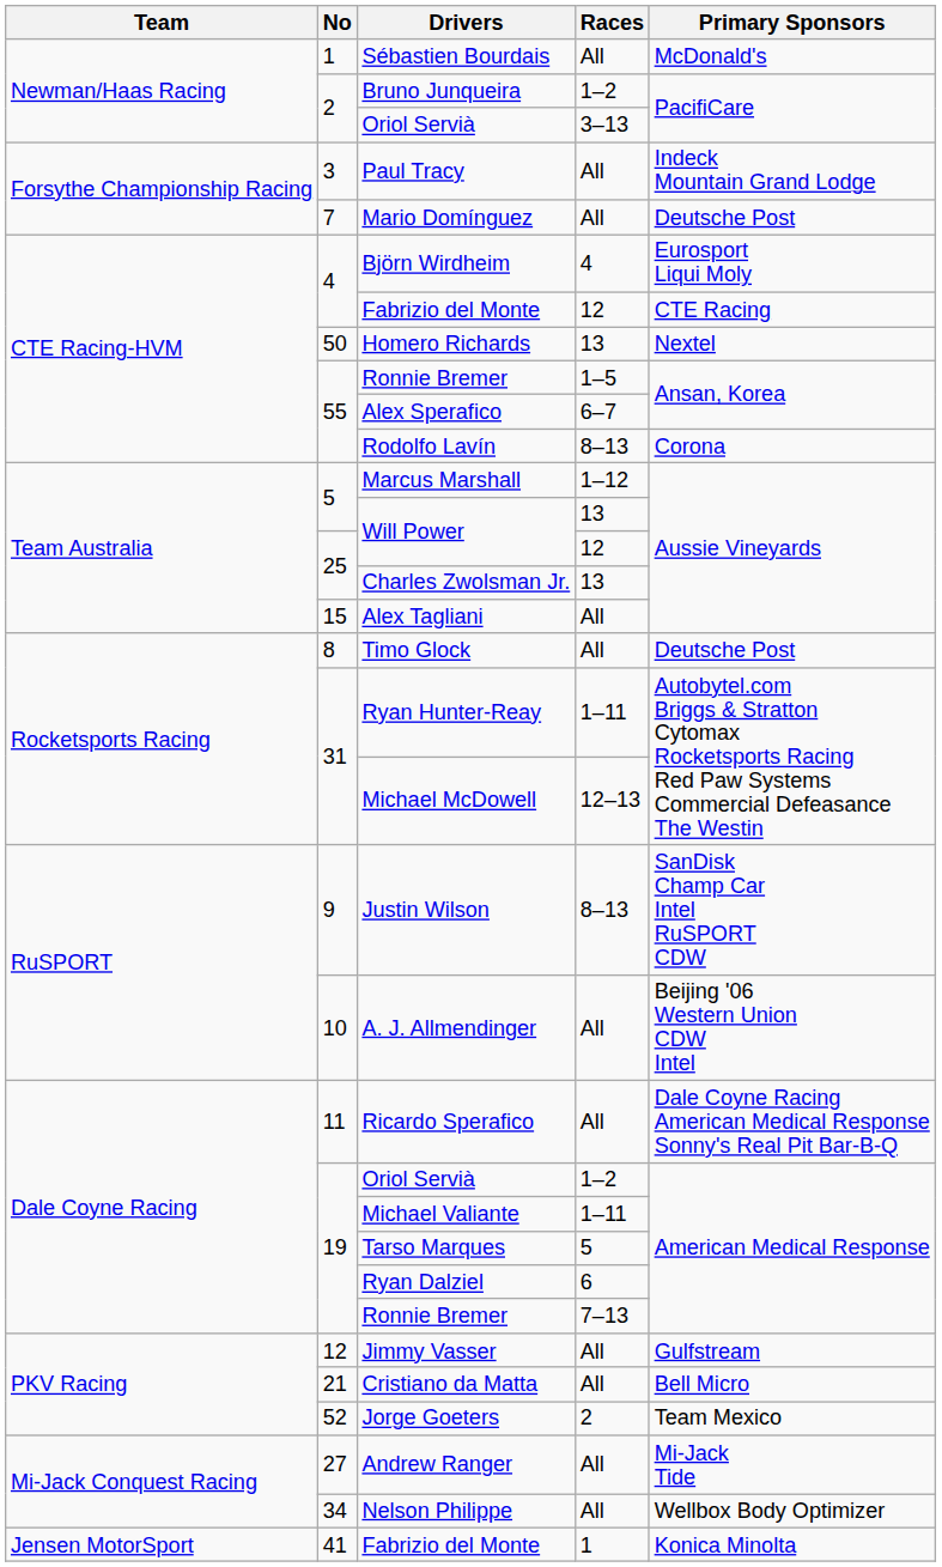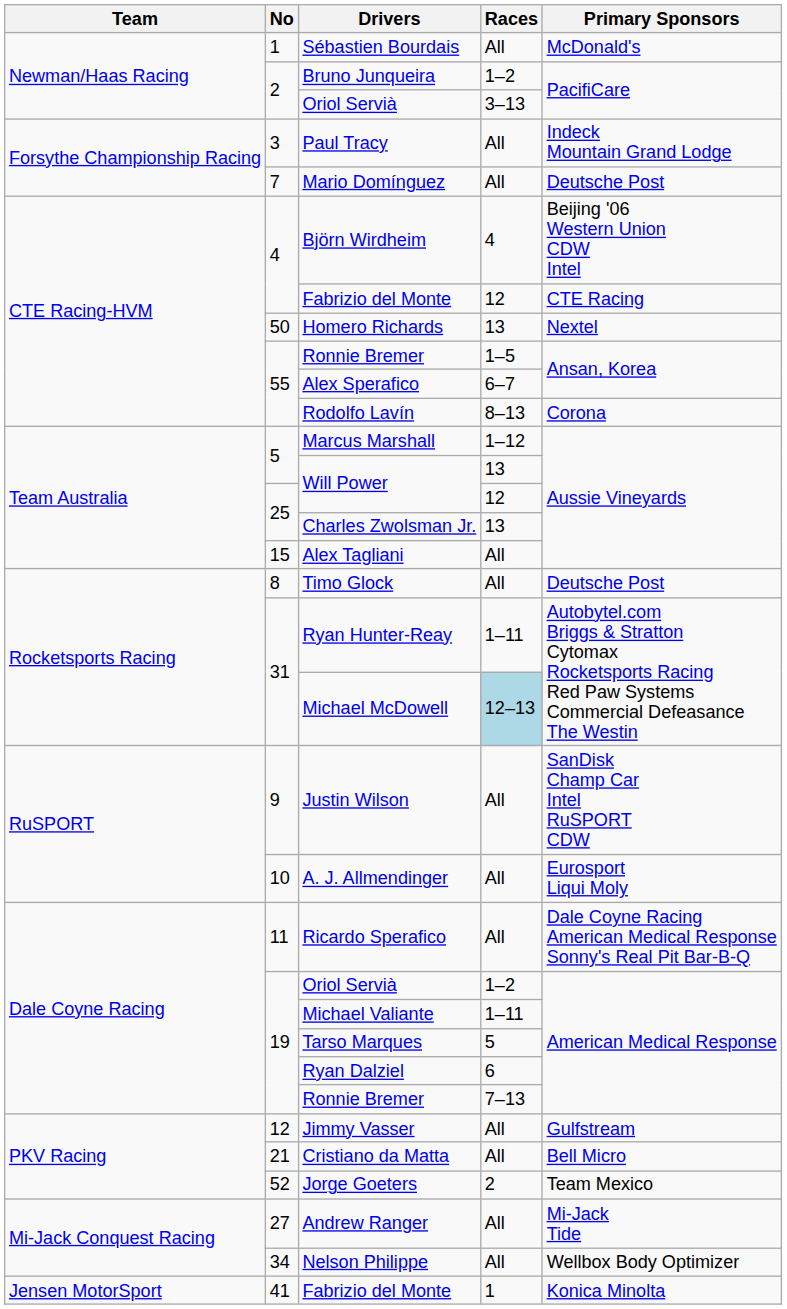 <table class="wikitable" style="font-size: 85%;">
 <tr>
 <th>Team</th>
 <th>No</th>
 <th>Drivers</th>
 <th>Races</th>
 <th>Primary Sponsors</th>
 </tr>
 <tr>
 <td rowspan=3> <a href='#'>Newman/Haas Racing</a></td>
 <td>1</td>
 <td> <a href='#'>Sébastien Bourdais</a></td>
 <td>All</td>
 <td><a href='#'>McDonald's</a></td>
 </tr>
 <tr>
 <td rowspan=2>2</td>
 <td> <a href='#'>Bruno Junqueira</a></td>
 <td>1–2</td>
 <td rowspan=2><a href='#'>PacifiCare</a></td>
 </tr>
 <tr>
 <td> <a href='#'>Oriol Servià</a></td>
 <td>3–13</td>
 </tr>
 <tr>
 <td rowspan=2 nowrap> <a href='#'>Forsythe Championship Racing</a></td>
 <td>3</td>
 <td> <a href='#'>Paul Tracy</a></td>
 <td>All</td>
 <td><a href='#'>Indeck</a> <small></small><br><a href='#'>Mountain Grand Lodge</a> <small></small></td>
 </tr>
 <tr>
 <td>7</td>
 <td> <a href='#'>Mario Domínguez</a></td>
 <td>All</td>
 <td><a href='#'>Deutsche Post</a></td>
 </tr>
 <tr>
 <td rowspan="6"> <a href='#'>CTE Racing-HVM</a></td>
 <td rowspan=2>4</td>
 <td> <a href='#'>Björn Wirdheim</a></td>
 <td>4</td>
-<td><a href='#'>Eurosport</a> <small></small><br><a href='#'>Liqui Moly</a> <small></small></td>
+<td>Beijing '06 <small></small><br><a href='#'>Western Union</a> <small></small><br><a href='#'>CDW</a> <small></small><br><a href='#'>Intel</a> <small></small></td>
 </tr>
 <tr>
 <td> <a href='#'>Fabrizio del Monte</a></td>
 <td>12</td>
 <td><a href='#'>CTE Racing</a></td>
 </tr>
 <tr>
 <td>50</td>
 <td> <a href='#'>Homero Richards</a></td>
 <td>13</td>
 <td><a href='#'>Nextel</a></td>
 </tr>
 <tr>
 <td rowspan=3>55</td>
 <td> <a href='#'>Ronnie Bremer</a></td>
 <td>1–5</td>
 <td rowspan=2><a href='#'>Ansan, Korea</a> <small></small></td>
 </tr>
 <tr>
 <td> <a href='#'>Alex Sperafico</a></td>
 <td>6–7</td>
 </tr>
 <tr>
 <td> <a href='#'>Rodolfo Lavín</a></td>
 <td>8–13</td>
 <td><a href='#'>Corona</a> <small></small></td>
 </tr>
 <tr>
 <td rowspan="5"> <a href='#'>Team Australia</a></td>
 <td rowspan=2>5</td>
 <td> <a href='#'>Marcus Marshall</a></td>
 <td>1–12</td>
 <td rowspan="5"><a href='#'>Aussie Vineyards</a></td>
 </tr>
 <tr>
 <td rowspan="2"> <a href='#'>Will Power</a></td>
 <td>13</td>
 </tr>
 <tr>
 <td rowspan="2">25</td>
 <td>12</td>
 </tr>
 <tr>
 <td nowrap> <a href='#'>Charles Zwolsman Jr.</a></td>
 <td>13</td>
 </tr>
 <tr>
 <td>15</td>
 <td> <a href='#'>Alex Tagliani</a></td>
 <td>All</td>
 </tr>
 <tr>
 <td rowspan=3> <a href='#'>Rocketsports Racing</a></td>
 <td>8</td>
 <td> <a href='#'>Timo Glock</a></td>
 <td>All</td>
 <td><a href='#'>Deutsche Post</a></td>
 </tr>
 <tr>
 <td rowspan=2>31</td>
 <td> <a href='#'>Ryan Hunter-Reay</a></td>
 <td>1–11</td>
 <td rowspan=2><a href='#'>Autobytel.com</a> <small></small><br><a href='#'>Briggs & Stratton</a> <small></small><br>Cytomax <small></small><br><a href='#'>Rocketsports Racing</a> <small></small><br>Red Paw Systems <small></small><br>Commercial Defeasance <small></small><br><a href='#'>The Westin</a> <small></small></td>
 </tr>
 <tr>
 <td> <a href='#'>Michael McDowell</a></td>
-<td>12–13</td>
+<td style="background: lightblue;">12–13</td>
 </tr>
 <tr>
 <td rowspan=2> <a href='#'>RuSPORT</a></td>
 <td>9</td>
 <td> <a href='#'>Justin Wilson</a></td>
-<td>8–13</td>
+<td>All</td>
 <td><a href='#'>SanDisk</a> <small></small><br><a href='#'>Champ Car</a> <small></small><br><a href='#'>Intel</a> <small></small><br><a href='#'>RuSPORT</a> <small></small><br><a href='#'>CDW</a> <small></small><br></td>
 </tr>
 <tr>
 <td>10</td>
 <td> <a href='#'>A. J. Allmendinger</a></td>
 <td>All</td>
-<td>Beijing '06 <small></small><br><a href='#'>Western Union</a> <small></small><br><a href='#'>CDW</a> <small></small><br><a href='#'>Intel</a> <small></small></td>
+<td><a href='#'>Eurosport</a> <small></small><br><a href='#'>Liqui Moly</a> <small></small></td>
 </tr>
 <tr>
 <td rowspan=6> <a href='#'>Dale Coyne Racing</a></td>
 <td>11</td>
 <td> <a href='#'>Ricardo Sperafico</a></td>
 <td>All</td>
 <td><a href='#'>Dale Coyne Racing</a> <small></small><br><a href='#'>American Medical Response</a> <small></small><br><a href='#'>Sonny's Real Pit Bar-B-Q</a> <small></small></td>
 </tr>
 <tr>
 <td rowspan=5>19</td>
 <td> <a href='#'>Oriol Servià</a></td>
 <td>1–2</td>
 <td rowspan=5><a href='#'>American Medical Response</a></td>
 </tr>
 <tr>
 <td> <a href='#'>Michael Valiante</a></td>
 <td>1–11</td>
 </tr>
 <tr>
 <td> <a href='#'>Tarso Marques</a></td>
 <td>5</td>
 </tr>
 <tr>
 <td> <a href='#'>Ryan Dalziel</a></td>
 <td>6</td>
 </tr>
 <tr>
 <td> <a href='#'>Ronnie Bremer</a></td>
 <td>7–13</td>
 </tr>
 <tr>
 <td rowspan="3"> <a href='#'>PKV Racing</a></td>
 <td>12</td>
 <td> <a href='#'>Jimmy Vasser</a></td>
 <td>All</td>
 <td><a href='#'>Gulfstream</a></td>
 </tr>
 <tr>
 <td>21</td>
 <td> <a href='#'>Cristiano da Matta</a></td>
 <td>All</td>
 <td><a href='#'>Bell Micro</a></td>
 </tr>
 <tr>
 <td>52</td>
 <td> <a href='#'>Jorge Goeters</a></td>
 <td>2</td>
 <td>Team Mexico</td>
 </tr>
 <tr>
 <td rowspan=2> <a href='#'>Mi-Jack Conquest Racing</a></td>
 <td>27</td>
 <td> <a href='#'>Andrew Ranger</a></td>
 <td>All</td>
 <td><a href='#'>Mi-Jack</a> <small></small><br><a href='#'>Tide</a> <small></small></td>
 </tr>
 <tr>
 <td>34</td>
 <td> <a href='#'>Nelson Philippe</a></td>
 <td>All</td>
 <td>Wellbox Body Optimizer</td>
 </tr>
 <tr>
 <td> <a href='#'>Jensen MotorSport</a></td>
 <td>41</td>
 <td> <a href='#'>Fabrizio del Monte</a></td>
 <td>1</td>
 <td><a href='#'>Konica Minolta</a></td>
 </tr>
 </table>
